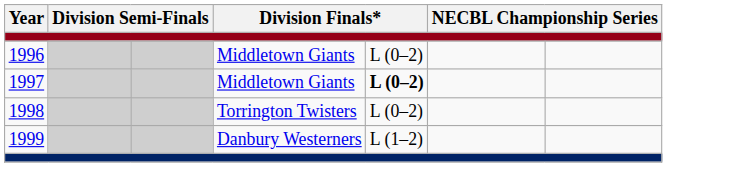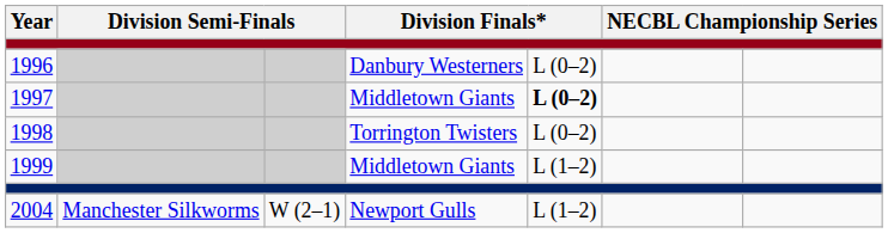 <table class="wikitable">
 <tr>
 <th>Year</th>
 <th colspan=2>Division Semi-Finals</th>
 <th colspan=2>Division Finals*</th>
 <th colspan=2>NECBL Championship Series</th>
 </tr>
 <tr>
 <th style="background-color:#960018" colspan="7"></th>
 </tr>
 <tr>
 <td><a href='#'>1996</a></td>
 <th style="background-color:#cfcfcf;"></th>
 <th style="background-color:#cfcfcf;"></th>
-<td><a href='#'>Middletown Giants</a></td>
+<td><a href='#'>Danbury Westerners</a></td>
 <td>L (0–2)</td>
 <td></td>
 <td></td>
 </tr>
 <tr>
 <td><a href='#'>1997</a></td>
 <th style="background-color:#cfcfcf;"></th>
 <th style="background-color:#cfcfcf;"></th>
 <td><a href='#'>Middletown Giants</a></td>
 <td><strong>L (0–2)</strong></td>
 <td></td>
 <td></td>
 </tr>
 <tr>
 <td><a href='#'>1998</a></td>
 <th style="background-color:#cfcfcf;"></th>
 <th style="background-color:#cfcfcf;"></th>
 <td><a href='#'>Torrington Twisters</a></td>
 <td>L (0–2)</td>
 <td></td>
 <td></td>
 </tr>
 <tr>
 <td><a href='#'>1999</a></td>
 <th style="background-color:#cfcfcf;"></th>
 <th style="background-color:#cfcfcf;"></th>
-<td><a href='#'>Danbury Westerners</a></td>
+<td><a href='#'>Middletown Giants</a></td>
 <td>L (1–2)</td>
 <td></td>
 <td></td>
 </tr>
 <tr>
 <th style="background-color:#002366" colspan="7"></th>
 </tr>
+<tr>
+<td><a href='#'>2004</a></td>
+<td><a href='#'>Manchester Silkworms</a></td>
+<td>W (2–1)</td>
+<td><a href='#'>Newport Gulls</a></td>
+<td>L (1–2)</td>
+<td></td>
+<td></td>
+</tr>
 </table>
